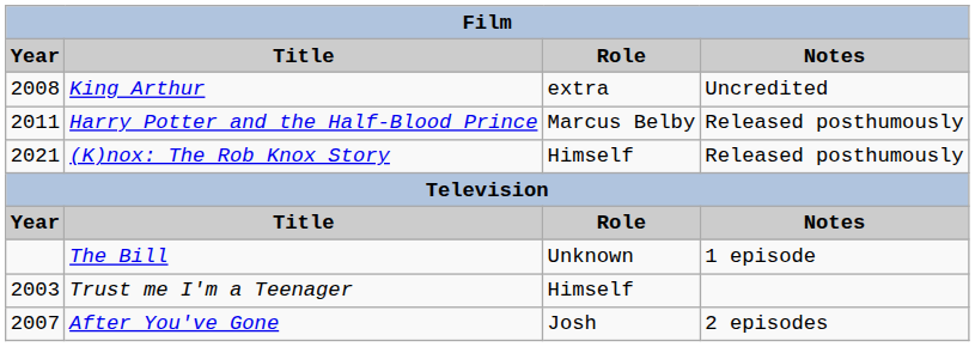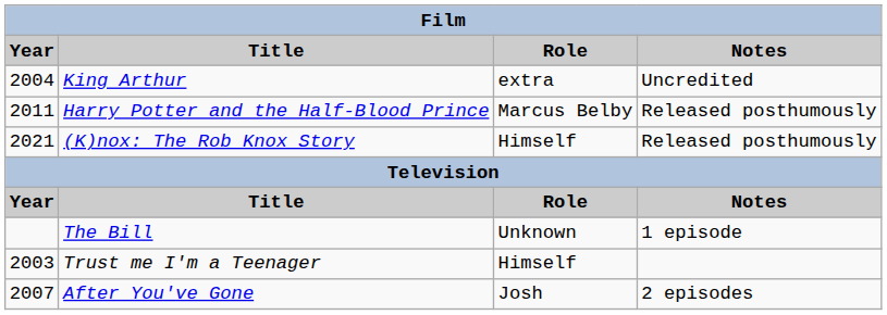 <table class="wikitable">
 <tr>
 <th colspan="4" style="background:#B0C4DE;">Film</th>
 </tr>
 <tr>
 <th style="background:#ccc;">Year</th>
 <th style="background:#ccc;">Title</th>
 <th style="background:#ccc;">Role</th>
 <th style="background:#ccc;">Notes</th>
 </tr>
 <tr>
-<td>2008</td>
+<td>2004</td>
 <td><em><a href='#'>King Arthur</a></em></td>
 <td>extra</td>
 <td>Uncredited</td>
 </tr>
 <tr>
 <td>2011</td>
 <td><em><a href='#'>Harry Potter and the Half-Blood Prince</a></em></td>
 <td>Marcus Belby</td>
 <td>Released posthumously</td>
 </tr>
 <tr>
 <td>2021</td>
 <td><em><a href='#'>(K)nox: The Rob Knox Story</a></em></td>
 <td>Himself</td>
 <td>Released posthumously</td>
 </tr>
 <tr>
 <th colspan="4" style="background:#B0C4DE;">Television</th>
 </tr>
 <tr>
 <th style="background:#ccc;">Year</th>
 <th style="background:#ccc;">Title</th>
 <th style="background:#ccc;">Role</th>
 <th style="background:#ccc;">Notes</th>
 </tr>
 <tr>
 <td></td>
 <td><em><a href='#'>The Bill</a></em></td>
 <td>Unknown</td>
 <td>1 episode</td>
 </tr>
 <tr>
 <td>2003</td>
 <td><em>Trust me I'm a Teenager</em></td>
 <td>Himself</td>
 <td></td>
 </tr>
 <tr>
 <td>2007</td>
 <td><em><a href='#'>After You've Gone</a></em></td>
 <td>Josh</td>
 <td>2 episodes</td>
 </tr>
 </table>
